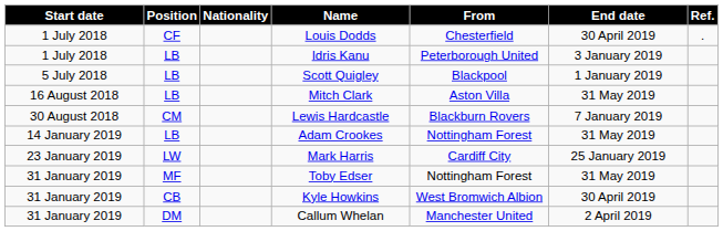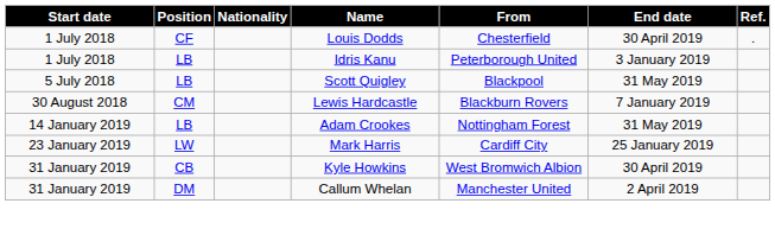 <table class="wikitable" style="text-align:center; font-size:90%; ">
 <tr>
 <th style="background:#000000; color:#FFFFFF; width:150px;">Start date</th>
 <th style="background:#000000; color:#FFFFFF; width:50px;">Position</th>
 <th style="background:#000000; color:#FFFFFF; width:50px;">Nationality</th>
 <th style="background:#000000; color:#FFFFFF; width:150px;">Name</th>
 <th style="background:#000000; color:#FFFFFF; width:150px;">From</th>
 <th style="background:#000000; color:#FFFFFF; width:150px;">End date</th>
 <th style="background:#000000; color:#FFFFFF; width:25px;">Ref.</th>
 </tr>
 <tr>
 <td>1 July 2018</td>
 <td><a href='#'>CF</a></td>
 <td></td>
 <td><a href='#'>Louis Dodds</a></td>
 <td><a href='#'>Chesterfield</a></td>
 <td>30 April 2019</td>
 <td>.</td>
 </tr>
 <tr>
 <td>1 July 2018</td>
 <td><a href='#'>LB</a></td>
 <td></td>
 <td><a href='#'>Idris Kanu</a></td>
 <td><a href='#'>Peterborough United</a></td>
 <td>3 January 2019</td>
 <td></td>
 </tr>
 <tr>
 <td>5 July 2018</td>
 <td><a href='#'>LB</a></td>
 <td></td>
 <td><a href='#'>Scott Quigley</a></td>
 <td><a href='#'>Blackpool</a></td>
-<td>1 January 2019</td>
-<td></td>
-</tr>
-<tr>
-<td>16 August 2018</td>
-<td><a href='#'>LB</a></td>
-<td></td>
-<td><a href='#'>Mitch Clark</a></td>
-<td><a href='#'>Aston Villa</a></td>
 <td>31 May 2019</td>
 <td></td>
 </tr>
 <tr>
 <td>30 August 2018</td>
 <td><a href='#'>CM</a></td>
 <td></td>
 <td><a href='#'>Lewis Hardcastle</a></td>
 <td><a href='#'>Blackburn Rovers</a></td>
 <td>7 January 2019</td>
 <td></td>
 </tr>
 <tr>
 <td>14 January 2019</td>
 <td><a href='#'>LB</a></td>
 <td></td>
 <td><a href='#'>Adam Crookes</a></td>
 <td><a href='#'>Nottingham Forest</a></td>
 <td>31 May 2019</td>
 <td></td>
 </tr>
 <tr>
 <td>23 January 2019</td>
 <td><a href='#'>LW</a></td>
 <td></td>
 <td><a href='#'>Mark Harris</a></td>
 <td> <a href='#'>Cardiff City</a></td>
 <td>25 January 2019</td>
 <td></td>
 </tr>
 <tr>
 <td>31 January 2019</td>
-<td><a href='#'>MF</a></td>
-<td></td>
-<td><a href='#'>Toby Edser</a></td>
-<td>Nottingham Forest</td>
-<td>31 May 2019</td>
-<td></td>
-</tr>
-<tr>
-<td>31 January 2019</td>
 <td><a href='#'>CB</a></td>
 <td></td>
 <td><a href='#'>Kyle Howkins</a></td>
 <td><a href='#'>West Bromwich Albion</a></td>
 <td>30 April 2019</td>
 <td></td>
 </tr>
 <tr>
 <td>31 January 2019</td>
 <td><a href='#'>DM</a></td>
 <td></td>
 <td>Callum Whelan</td>
 <td><a href='#'>Manchester United</a></td>
 <td>2 April 2019</td>
 <td></td>
 </tr>
 </table>
